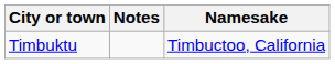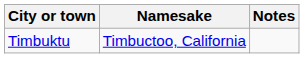 <table class="wikitable">
 <tr>
 <th>City or town</th>
+<th>Namesake</th>
 <th>Notes</th>
-<th>Namesake</th>
 </tr>
 <tr>
 <td><a href='#'>Timbuktu</a></td>
+<td><a href='#'>Timbuctoo, California</a></td>
 <td></td>
-<td><a href='#'>Timbuctoo, California</a></td>
 </tr>
 </table>
